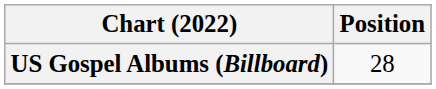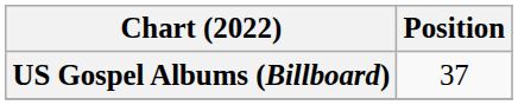 <table class="wikitable plainrowheaders" style="text-align:center">
 <tr>
 <th scope="col">Chart (2022)</th>
 <th scope="col">Position</th>
 </tr>
 <tr>
 <th scope="row">US Gospel Albums (<em>Billboard</em>)</th>
-<td>28</td>
+<td>37</td>
 </tr>
 <tr>
 </tr>
 </table>
